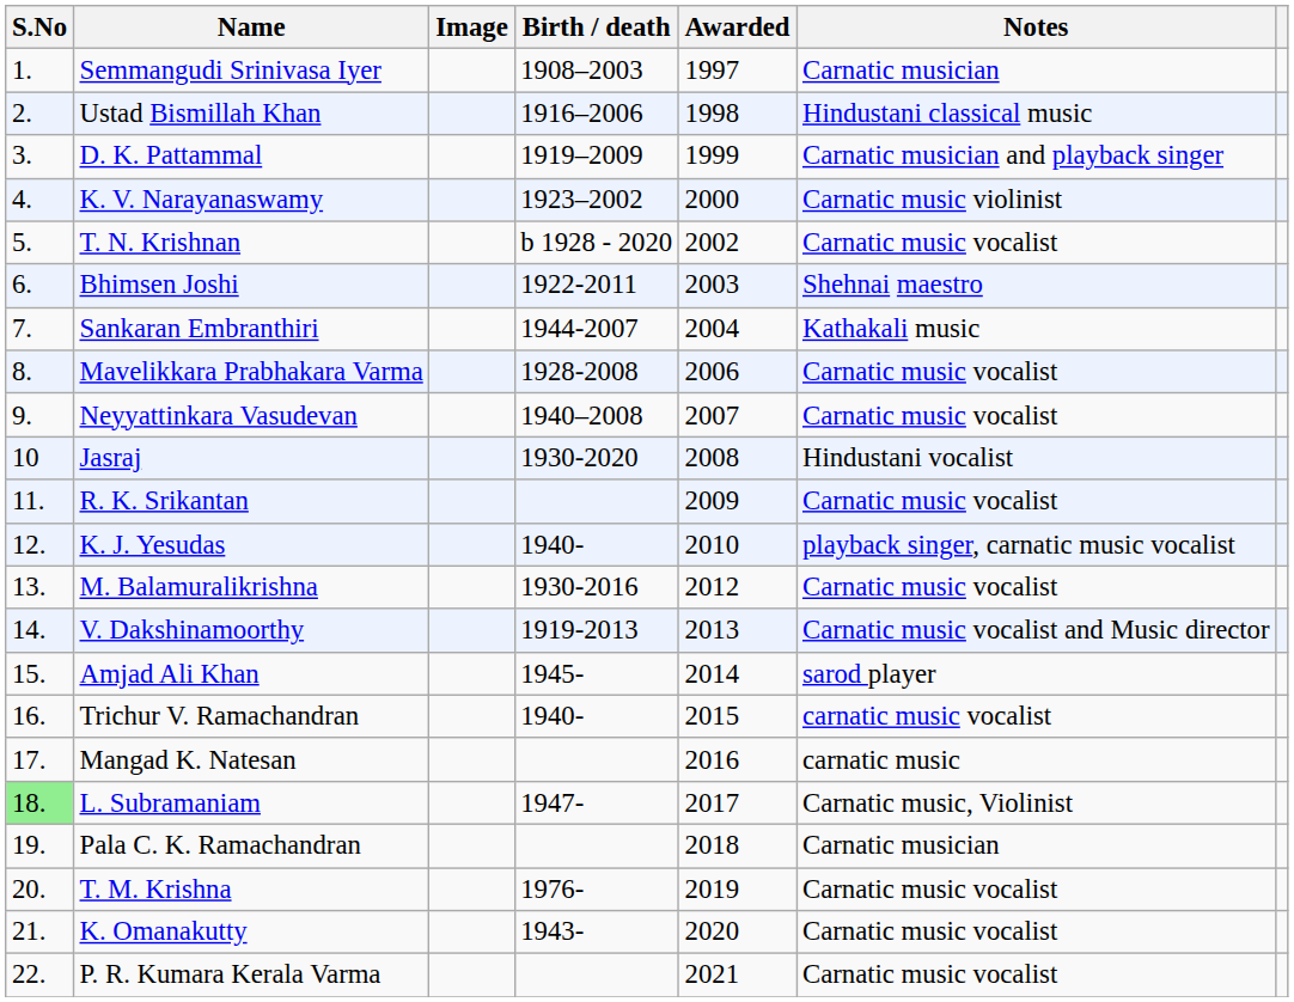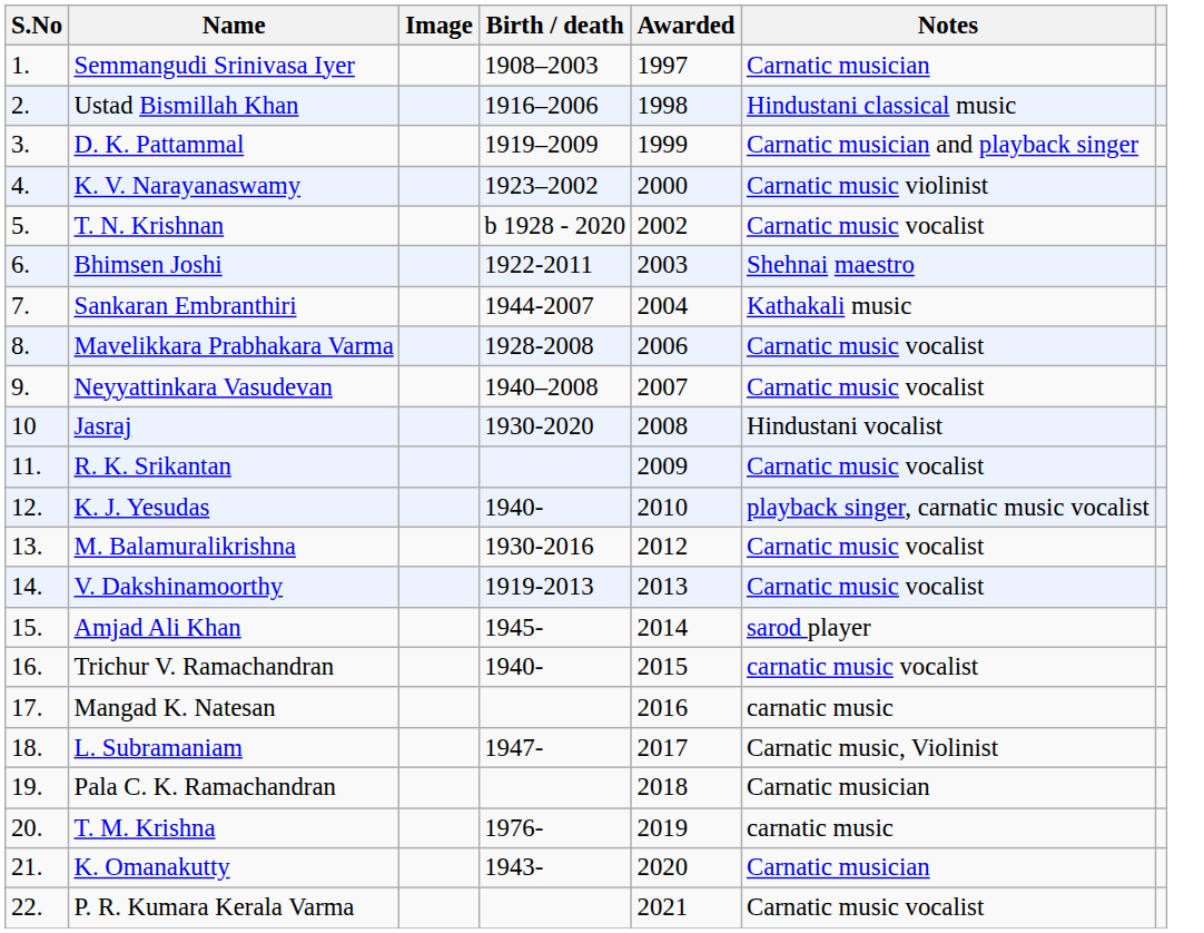 <table class="wikitable sortable">
 <tr>
 <th>S.No</th>
 <th>Name</th>
 <th>Image</th>
 <th>Birth / death</th>
 <th>Awarded</th>
 <th>Notes</th>
 <th></th>
 </tr>
 <tr>
 <td>1.</td>
 <td><a href='#'>Semmangudi Srinivasa Iyer</a></td>
 <td></td>
 <td>1908–2003</td>
 <td>1997</td>
 <td><a href='#'>Carnatic musician</a></td>
 <td></td>
 </tr>
 <tr bgcolor=#edf3fe>
 <td>2.</td>
 <td>Ustad <a href='#'>Bismillah Khan</a></td>
 <td></td>
 <td>1916–2006</td>
 <td>1998</td>
 <td><a href='#'>Hindustani classical</a> music</td>
 <td></td>
 </tr>
 <tr>
 <td>3.</td>
 <td><a href='#'>D. K. Pattammal</a></td>
 <td></td>
 <td>1919–2009</td>
 <td>1999</td>
 <td><a href='#'>Carnatic musician</a> and <a href='#'>playback singer</a></td>
 <td></td>
 </tr>
 <tr bgcolor=#edf3fe>
 <td>4.</td>
 <td><a href='#'>K. V. Narayanaswamy</a></td>
 <td></td>
 <td>1923–2002</td>
 <td>2000</td>
 <td><a href='#'>Carnatic music</a> violinist</td>
 <td></td>
 </tr>
 <tr>
 <td>5.</td>
 <td><a href='#'>T. N. Krishnan</a></td>
 <td></td>
 <td>b 1928 - 2020</td>
 <td>2002</td>
 <td><a href='#'>Carnatic music</a> vocalist</td>
 <td></td>
 </tr>
 <tr bgcolor=#edf3fe>
 <td>6.</td>
 <td><a href='#'>Bhimsen Joshi</a></td>
 <td></td>
 <td>1922-2011</td>
 <td>2003</td>
 <td><a href='#'>Shehnai</a> <a href='#'>maestro</a></td>
 <td></td>
 </tr>
 <tr>
 <td>7.</td>
 <td><a href='#'>Sankaran Embranthiri</a></td>
 <td></td>
 <td>1944-2007</td>
 <td>2004</td>
 <td><a href='#'>Kathakali</a> music</td>
 <td></td>
 </tr>
 <tr bgcolor=#edf3fe>
 <td>8.</td>
 <td><a href='#'>Mavelikkara Prabhakara Varma</a></td>
 <td></td>
 <td>1928-2008</td>
 <td>2006</td>
 <td><a href='#'>Carnatic music</a> vocalist</td>
 <td></td>
 </tr>
 <tr>
 <td>9.</td>
 <td><a href='#'>Neyyattinkara Vasudevan</a></td>
 <td></td>
 <td>1940–2008</td>
 <td>2007</td>
 <td><a href='#'>Carnatic music</a> vocalist</td>
 <td></td>
 </tr>
 <tr bgcolor=#edf3fe>
 <td>10</td>
 <td><a href='#'>Jasraj</a></td>
 <td></td>
 <td>1930-2020</td>
 <td>2008</td>
 <td>Hindustani vocalist</td>
 <td></td>
 </tr>
 <tr bgcolor=#edf3fe>
 <td>11.</td>
 <td><a href='#'>R. K. Srikantan</a></td>
 <td></td>
 <td></td>
 <td>2009</td>
 <td><a href='#'>Carnatic music</a> vocalist</td>
 <td></td>
 </tr>
 <tr bgcolor=#edf3fe>
 <td>12.</td>
 <td><a href='#'>K. J. Yesudas</a></td>
 <td></td>
 <td>1940-</td>
 <td>2010</td>
 <td><a href='#'>playback singer</a>, carnatic music vocalist</td>
 <td></td>
 </tr>
 <tr>
 <td>13.</td>
 <td><a href='#'>M. Balamuralikrishna</a></td>
 <td></td>
 <td>1930-2016</td>
 <td>2012</td>
 <td><a href='#'>Carnatic music</a> vocalist</td>
 <td></td>
 </tr>
 <tr bgcolor=#edf3fe>
 <td>14.</td>
 <td><a href='#'>V. Dakshinamoorthy</a></td>
 <td></td>
 <td>1919-2013</td>
 <td>2013</td>
-<td><a href='#'>Carnatic music</a> vocalist and Music director</td>
+<td><a href='#'>Carnatic music</a> vocalist</td>
 <td></td>
 </tr>
 <tr>
 <td>15.</td>
 <td><a href='#'>Amjad Ali Khan</a></td>
 <td></td>
 <td>1945-</td>
 <td>2014</td>
 <td><a href='#'>sarod </a> player</td>
 <td></td>
 </tr>
 <tr>
 <td>16.</td>
 <td>Trichur V. Ramachandran</td>
 <td></td>
 <td>1940-</td>
 <td>2015</td>
 <td><a href='#'>carnatic music</a> vocalist</td>
 <td></td>
 </tr>
 <tr>
 <td>17.</td>
 <td>Mangad K. Natesan</td>
 <td></td>
 <td></td>
 <td>2016</td>
 <td>carnatic music</td>
 <td></td>
 </tr>
 <tr>
-<td style="background: lightgreen;">18.</td>
+<td>18.</td>
 <td><a href='#'>L. Subramaniam</a></td>
 <td></td>
 <td>1947-</td>
 <td>2017</td>
 <td>Carnatic music, Violinist</td>
 <td></td>
 </tr>
 <tr>
 <td>19.</td>
 <td>Pala C. K. Ramachandran</td>
 <td></td>
 <td></td>
 <td>2018</td>
 <td>Carnatic musician</td>
 <td></td>
 </tr>
 <tr>
 <td>20.</td>
 <td><a href='#'>T. M. Krishna</a></td>
 <td></td>
 <td>1976-</td>
 <td>2019</td>
-<td>Carnatic music vocalist</td>
+<td>carnatic music</td>
 <td></td>
 </tr>
 <tr>
 <td>21.</td>
 <td><a href='#'>K. Omanakutty</a></td>
 <td></td>
 <td>1943-</td>
 <td>2020</td>
-<td>Carnatic music vocalist</td>
+<td><a href='#'>Carnatic musician</a></td>
 <td></td>
 </tr>
 <tr>
 <td>22.</td>
 <td>P. R. Kumara Kerala Varma</td>
 <td></td>
 <td></td>
 <td>2021</td>
 <td>Carnatic music vocalist</td>
 <td></td>
 </tr>
 </table>
